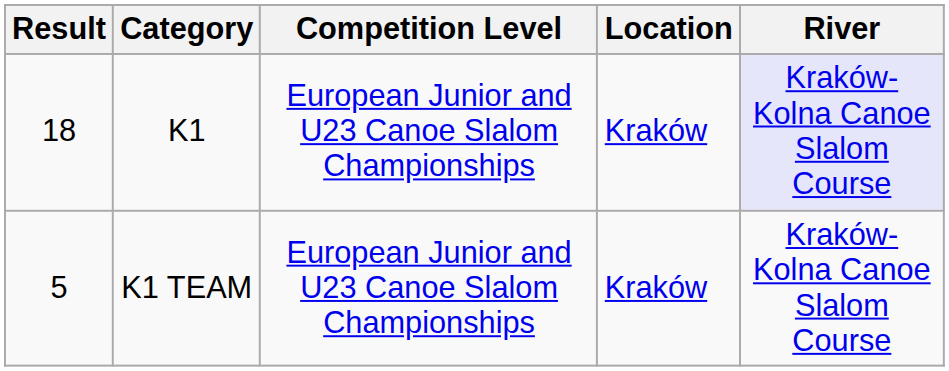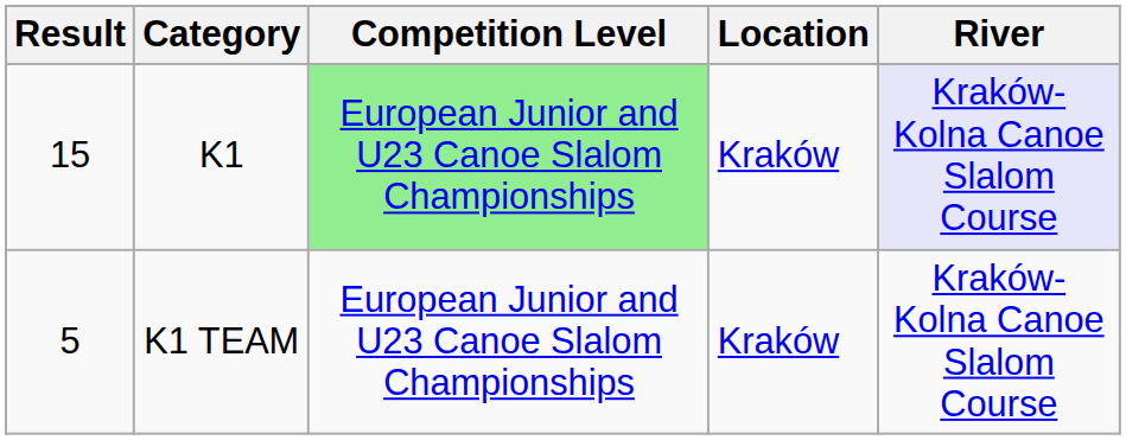 <table class="wikitable" style="font-size:98%;width:480px;text-align:center;">
 <tr>
 <th>Result</th>
 <th>Category</th>
 <th>Competition Level</th>
 <th>Location</th>
 <th>River</th>
 </tr>
 <tr>
-<td>18</td>
+<td>15</td>
 <td>K1</td>
-<td><a href='#'>European Junior and U23 Canoe Slalom Championships</a></td>
+<td style="background: lightgreen;"><a href='#'>European Junior and U23 Canoe Slalom Championships</a></td>
 <td align="left"> <a href='#'>Kraków</a></td>
 <td style="background: lavender;"><a href='#'>Kraków-Kolna Canoe Slalom Course</a></td>
 </tr>
 <tr>
 <td>5</td>
 <td>K1 TEAM</td>
 <td><a href='#'>European Junior and U23 Canoe Slalom Championships</a></td>
 <td align="left"> <a href='#'>Kraków</a></td>
 <td><a href='#'>Kraków-Kolna Canoe Slalom Course</a></td>
 </tr>
 </table>
